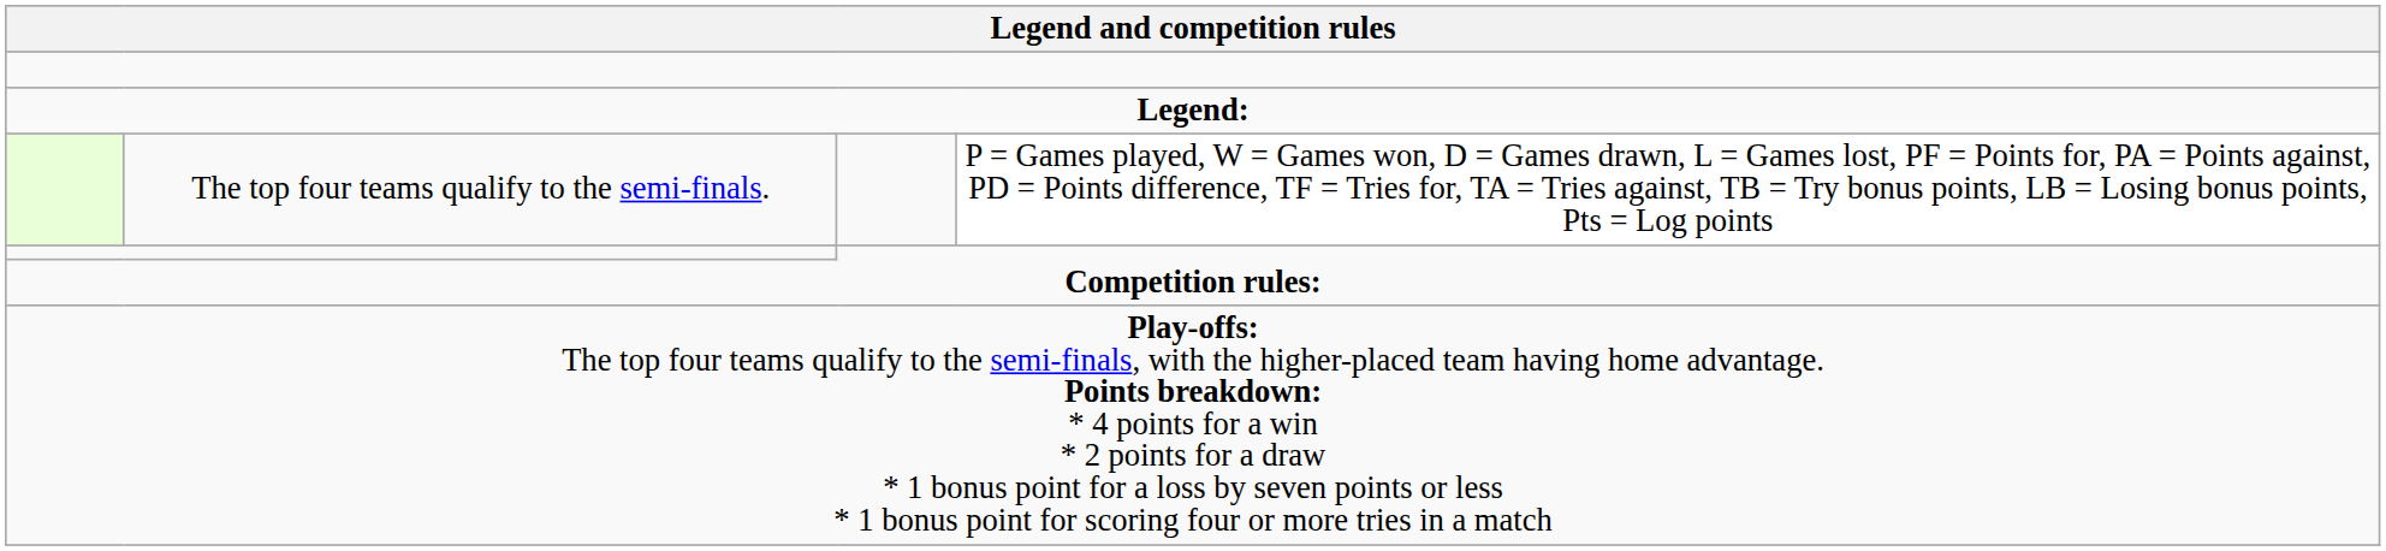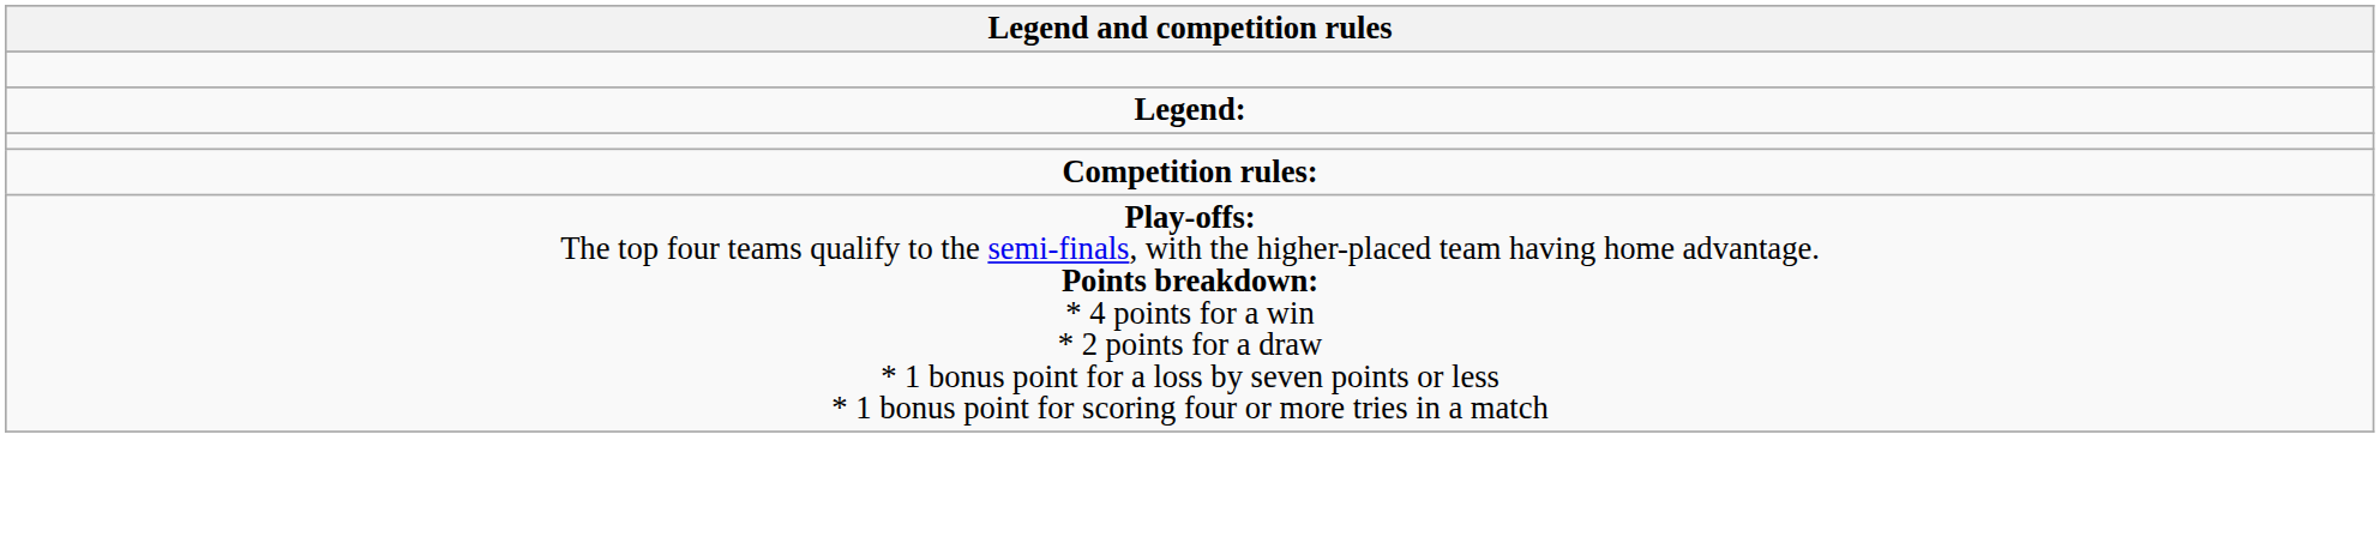 <table class="wikitable collapsible collapsed" style="text-align:center; line-height:100%; font-size:100%; width:60%;">
 <tr>
 <th colspan="4" style="border:0px">Legend and competition rules</th>
 </tr>
 <tr>
 <td colspan="4" style="height:10px"></td>
 </tr>
 <tr>
 <td colspan="4" style="border:0px"><strong>Legend:</strong></td>
 </tr>
 <tr>
-<td style="height:10px; width:5%; background:#E8FFD8;"></td>
-<td style="width:30%;">The top four teams qualify to the <a href='#'>semi-finals</a>.</td>
-<td style="width:5%;"></td>
-<td style="width:60%; background:#FFFFFF;">P = Games played, W = Games won, D = Games drawn, L = Games lost, PF = Points for, PA = Points against, PD = Points difference, TF = Tries for, TA = Tries against, TB = Try bonus points, LB = Losing bonus points, Pts = Log points</td>
-</tr>
-<tr>
 <td colspan="2"></td>
 </tr>
 <tr>
 <td colspan="4" style="border:0px"><strong>Competition rules:</strong></td>
 </tr>
 <tr>
 <td colspan="4"><strong>Play-offs:</strong><br>The top four teams qualify to the <a href='#'>semi-finals</a>, with the higher-placed team having home advantage.<br><strong>Points breakdown:</strong><br>* 4 points for a win<br>* 2 points for a draw<br>* 1 bonus point for a loss by seven points or less<br>* 1 bonus point for scoring four or more tries in a match</td>
 </tr>
 </table>
